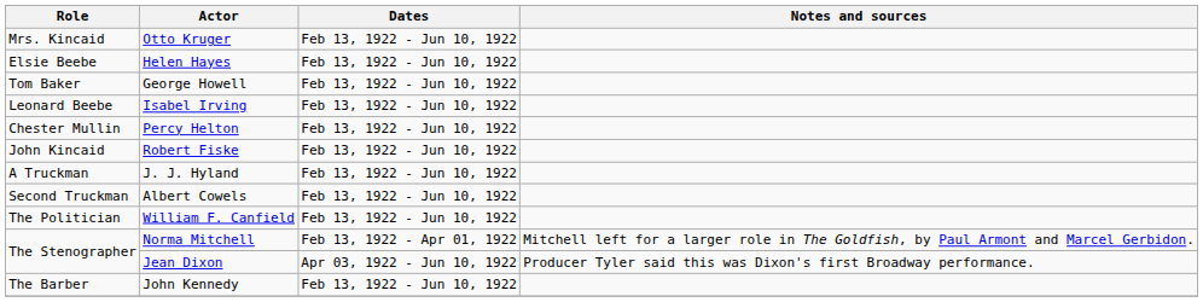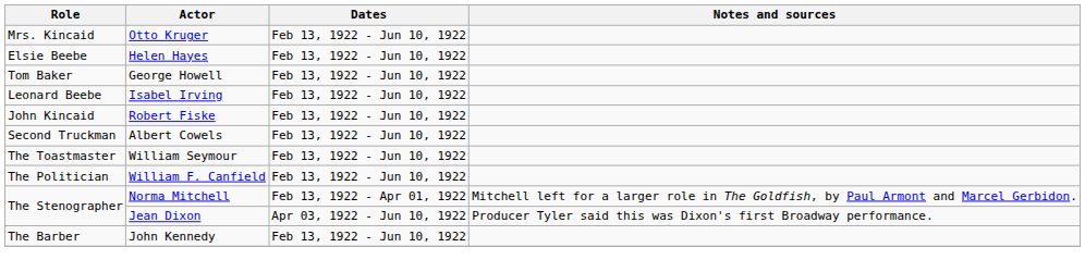 <table class="wikitable sortable plainrowheaders" style="font-size: 90%">
 <tr>
 <th scope="col">Role</th>
 <th scope="col">Actor</th>
 <th scope="col">Dates</th>
 <th scope="col">Notes and sources</th>
 </tr>
 <tr>
 <td>Mrs. Kincaid</td>
 <td><a href='#'>Otto Kruger</a></td>
 <td>Feb 13, 1922 - Jun 10, 1922</td>
 <td></td>
 </tr>
 <tr>
 <td>Elsie Beebe</td>
 <td><a href='#'>Helen Hayes</a></td>
 <td>Feb 13, 1922 - Jun 10, 1922</td>
 <td></td>
 </tr>
 <tr>
 <td>Tom Baker</td>
 <td>George Howell</td>
 <td>Feb 13, 1922 - Jun 10, 1922</td>
 <td></td>
 </tr>
 <tr>
 <td>Leonard Beebe</td>
 <td><a href='#'>Isabel Irving</a></td>
 <td>Feb 13, 1922 - Jun 10, 1922</td>
 <td></td>
 </tr>
 <tr>
-<td>Chester Mullin</td>
-<td><a href='#'>Percy Helton</a></td>
-<td>Feb 13, 1922 - Jun 10, 1922</td>
-<td></td>
-</tr>
-<tr>
 <td>John Kincaid</td>
 <td><a href='#'>Robert Fiske</a></td>
 <td>Feb 13, 1922 - Jun 10, 1922</td>
 <td></td>
 </tr>
 <tr>
-<td>A Truckman</td>
-<td>J. J. Hyland</td>
+<td>Second Truckman</td>
+<td>Albert Cowels</td>
 <td>Feb 13, 1922 - Jun 10, 1922</td>
 <td></td>
 </tr>
 <tr>
-<td>Second Truckman</td>
-<td>Albert Cowels</td>
+<td>The Toastmaster</td>
+<td>William Seymour</td>
 <td>Feb 13, 1922 - Jun 10, 1922</td>
 <td></td>
 </tr>
 <tr>
 <td>The Politician</td>
 <td><a href='#'>William F. Canfield</a></td>
 <td>Feb 13, 1922 - Jun 10, 1922</td>
 <td></td>
 </tr>
 <tr>
 <td rowspan=2>The Stenographer</td>
 <td><a href='#'>Norma Mitchell</a></td>
 <td>Feb 13, 1922 - Apr 01, 1922</td>
 <td>Mitchell left for a larger role in <em>The Goldfish</em>, by <a href='#'>Paul Armont</a> and <a href='#'>Marcel Gerbidon</a>.</td>
 </tr>
 <tr>
 <td><a href='#'>Jean Dixon</a></td>
 <td>Apr 03, 1922 - Jun 10, 1922</td>
 <td>Producer Tyler said this was Dixon's first Broadway performance.</td>
 </tr>
 <tr>
 <td>The Barber</td>
 <td>John Kennedy</td>
 <td>Feb 13, 1922 - Jun 10, 1922</td>
 <td></td>
 </tr>
 <tr>
 </tr>
 </table>
